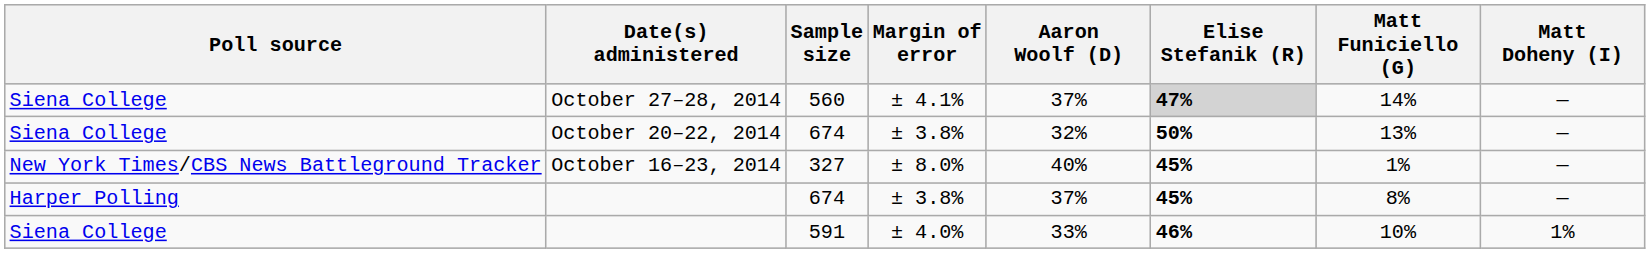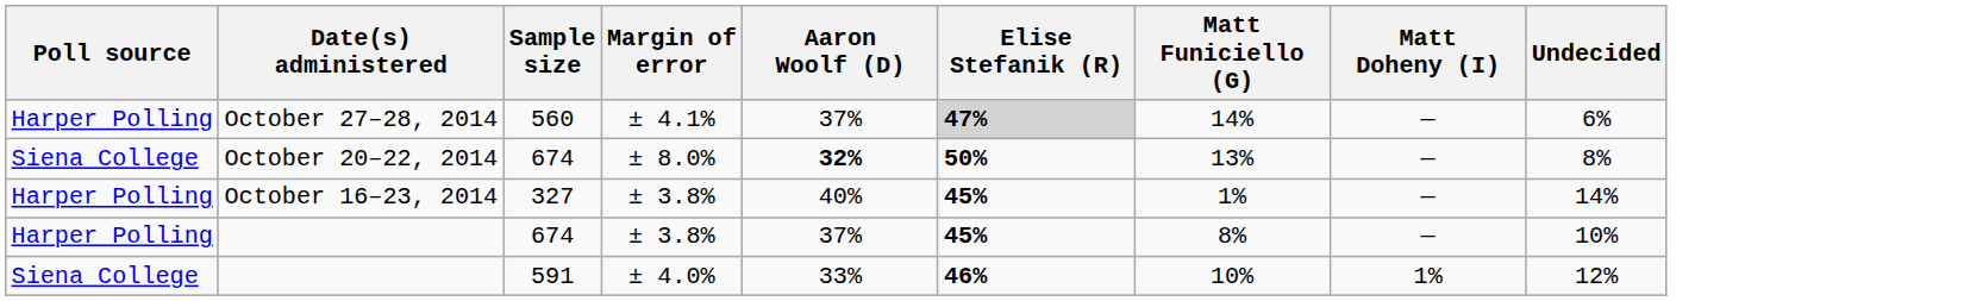 <table class="wikitable">
 <tr>
 <th>Poll source</th>
 <th>Date(s)<br>administered</th>
 <th>Sample<br>size</th>
 <th>Margin of<br>error</th>
 <th style="width:100px;">Aaron<br>Woolf (D)</th>
 <th style="width:100px;">Elise<br>Stefanik (R)</th>
 <th style="width:100px;">Matt<br>Funiciello (G)</th>
 <th style="width:100px;">Matt<br>Doheny (I)</th>
+<th>Undecided</th>
 </tr>
 <tr>
-<td><a href='#'>Siena College</a></td>
+<td><a href='#'>Harper Polling</a></td>
 <td align=center>October 27–28, 2014</td>
 <td align=center>560</td>
 <td align=center>± 4.1%</td>
 <td align=center>37%</td>
 <td style="background: lightgrey;"><strong>47%</strong></td>
 <td align=center>14%</td>
 <td align=center>—</td>
+<td align=center>6%</td>
 </tr>
 <tr>
 <td><a href='#'>Siena College</a></td>
 <td align=center>October 20–22, 2014</td>
 <td align=center>674</td>
-<td align=center>± 3.8%</td>
-<td align=center>32%</td>
+<td align=center>± 8.0%</td>
+<td align=center><strong>32%</strong></td>
 <td><strong>50%</strong></td>
 <td align=center>13%</td>
 <td align=center>—</td>
+<td align=center>8%</td>
 </tr>
 <tr>
-<td><a href='#'>New York Times</a>/<a href='#'>CBS News Battleground Tracker</a></td>
+<td><a href='#'>Harper Polling</a></td>
 <td align=center>October 16–23, 2014</td>
 <td align=center>327</td>
-<td align=center>± 8.0%</td>
+<td align=center>± 3.8%</td>
 <td align=center>40%</td>
 <td><strong>45%</strong></td>
 <td align=center>1%</td>
 <td align=center>—</td>
+<td align=center>14%</td>
 </tr>
 <tr>
 <td><a href='#'>Harper Polling</a></td>
 <td align=center></td>
 <td align=center>674</td>
 <td align=center>± 3.8%</td>
 <td align=center>37%</td>
 <td><strong>45%</strong></td>
 <td align=center>8%</td>
 <td align=center>—</td>
+<td align=center>10%</td>
 </tr>
 <tr>
 <td><a href='#'>Siena College</a></td>
 <td align=center></td>
 <td align=center>591</td>
 <td align=center>± 4.0%</td>
 <td align=center>33%</td>
 <td><strong>46%</strong></td>
 <td align=center>10%</td>
 <td align=center>1%</td>
+<td align=center>12%</td>
 </tr>
 </table>
